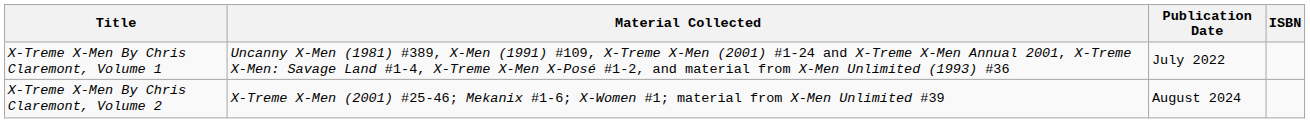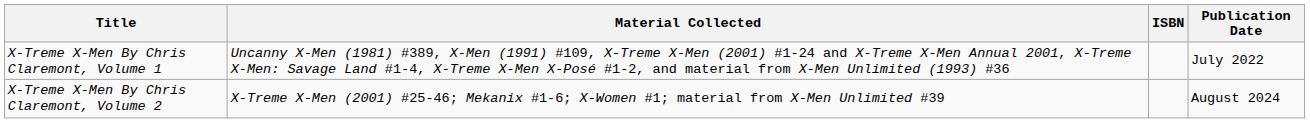 <table class="wikitable">
 <tr>
 <th>Title</th>
 <th>Material Collected</th>
+<th>ISBN</th>
 <th>Publication Date</th>
-<th>ISBN</th>
 </tr>
 <tr>
 <td><em>X-Treme X-Men By Chris Claremont, Volume 1</em></td>
 <td><em>Uncanny X-Men (1981)</em> #389, <em>X-Men (1991)</em> #109, <em>X-Treme X-Men (2001)</em> #1-24 and <em>X-Treme X-Men Annual 2001</em>, <em>X-Treme X-Men: Savage Land</em> #1-4, <em>X-Treme X-Men X-Posé</em> #1-2, and material from <em>X-Men Unlimited (1993)</em> #36</td>
+<td></td>
 <td>July 2022</td>
-<td></td>
 </tr>
 <tr>
 <td><em>X-Treme X-Men By Chris Claremont, Volume 2</em></td>
 <td><em>X-Treme X-Men (2001)</em> #25-46; <em>Mekanix</em> #1-6; <em>X-Women</em> #1; material from <em>X-Men Unlimited</em> #39</td>
+<td></td>
 <td>August 2024</td>
-<td></td>
 </tr>
 </table>
